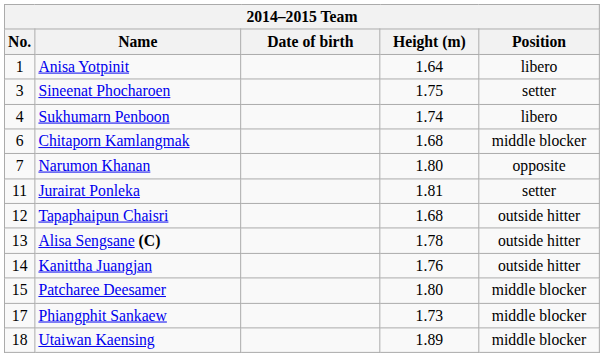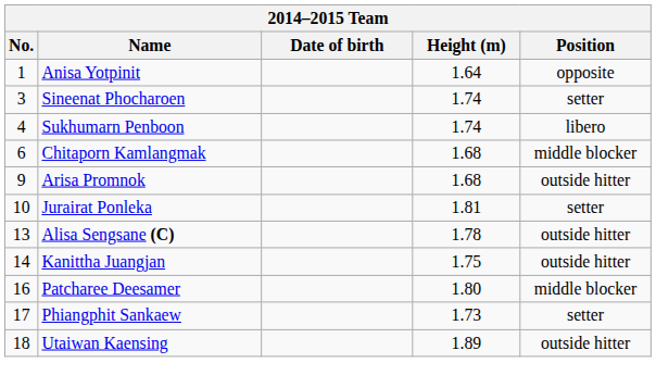 <table class="wikitable collapsible collapsed" style="font-size:100%; text-align:center;">
 <tr>
 <th colspan=5><strong>2014–2015 Team</strong></th>
 </tr>
 <tr>
 <th>No.</th>
 <th style="width:18em">Name</th>
 <th style="width:13em">Date of birth</th>
 <th style="width:8em">Height (m)</th>
 <th style="width:10em">Position</th>
 </tr>
 <tr>
 <td>1</td>
 <td align=left> <a href='#'>Anisa Yotpinit</a></td>
 <td align=right></td>
 <td>1.64</td>
-<td>libero</td>
+<td>opposite</td>
 </tr>
 <tr>
 <td>3</td>
 <td align=left> <a href='#'>Sineenat Phocharoen</a></td>
 <td align=right></td>
-<td>1.75</td>
+<td>1.74</td>
 <td>setter</td>
 </tr>
 <tr>
 <td>4</td>
 <td align=left> <a href='#'>Sukhumarn Penboon</a></td>
 <td align=right></td>
 <td>1.74</td>
 <td>libero</td>
 </tr>
 <tr>
 <td>6</td>
 <td align=left> <a href='#'>Chitaporn Kamlangmak</a></td>
 <td align=right></td>
 <td>1.68</td>
 <td>middle blocker</td>
 </tr>
 <tr>
-<td>7</td>
-<td align=left> <a href='#'>Narumon Khanan</a></td>
+<td>9</td>
+<td align=left> <a href='#'>Arisa Promnok</a></td>
 <td align=right></td>
-<td>1.80</td>
-<td>opposite</td>
+<td>1.68</td>
+<td>outside hitter</td>
 </tr>
 <tr>
-<td>11</td>
+<td>10</td>
 <td align=left> <a href='#'>Jurairat Ponleka</a></td>
 <td align=right></td>
 <td>1.81</td>
 <td>setter</td>
-</tr>
-<tr>
-<td>12</td>
-<td align=left> <a href='#'>Tapaphaipun Chaisri</a></td>
-<td align=right></td>
-<td>1.68</td>
-<td>outside hitter</td>
 </tr>
 <tr>
 <td>13</td>
 <td align=left> <a href='#'>Alisa Sengsane</a> <strong>(C)</strong></td>
 <td align=right></td>
 <td>1.78</td>
 <td>outside hitter</td>
 </tr>
 <tr>
 <td>14</td>
 <td align=left> <a href='#'>Kanittha Juangjan</a></td>
 <td align=right></td>
-<td>1.76</td>
+<td>1.75</td>
 <td>outside hitter</td>
 </tr>
 <tr>
-<td>15</td>
+<td>16</td>
 <td align=left> <a href='#'>Patcharee Deesamer</a></td>
 <td align=right></td>
 <td>1.80</td>
 <td>middle blocker</td>
 </tr>
 <tr>
 <td>17</td>
 <td align=left> <a href='#'>Phiangphit Sankaew</a></td>
 <td align=right></td>
 <td>1.73</td>
-<td>middle blocker</td>
+<td>setter</td>
 </tr>
 <tr>
 <td>18</td>
 <td align=left> <a href='#'>Utaiwan Kaensing</a></td>
 <td align=right></td>
 <td>1.89</td>
-<td>middle blocker</td>
+<td>outside hitter</td>
 </tr>
 </table>
